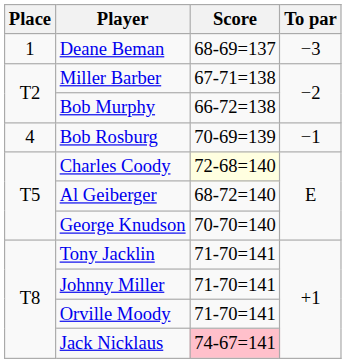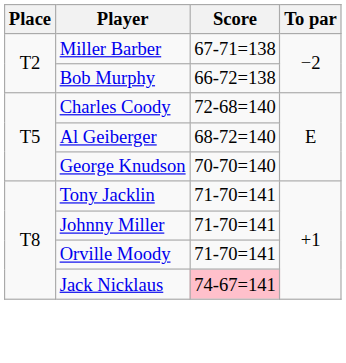 <table class=wikitable>
 <tr>
 <th>Place</th>
 <th>Player</th>
 <th>Score</th>
 <th>To par</th>
-</tr>
-<tr>
-<td align=center>1</td>
-<td> <a href='#'>Deane Beman</a></td>
-<td>68-69=137</td>
-<td align=center>−3</td>
 </tr>
 <tr>
 <td rowspan=2 align=center>T2</td>
 <td> <a href='#'>Miller Barber</a></td>
 <td>67-71=138</td>
 <td rowspan=2 align=center>−2</td>
 </tr>
 <tr>
 <td> <a href='#'>Bob Murphy</a></td>
 <td>66-72=138</td>
 </tr>
 <tr>
-<td align=center>4</td>
-<td> <a href='#'>Bob Rosburg</a></td>
-<td>70-69=139</td>
-<td align=center>−1</td>
-</tr>
-<tr>
 <td rowspan=3 align=center>T5</td>
 <td> <a href='#'>Charles Coody</a></td>
-<td style="background: lightyellow;">72-68=140</td>
+<td>72-68=140</td>
 <td rowspan=3 align=center>E</td>
 </tr>
 <tr>
 <td> <a href='#'>Al Geiberger</a></td>
 <td>68-72=140</td>
 </tr>
 <tr>
 <td> <a href='#'>George Knudson</a></td>
 <td>70-70=140</td>
 </tr>
 <tr>
 <td rowspan=4 align=center>T8</td>
 <td> <a href='#'>Tony Jacklin</a></td>
 <td>71-70=141</td>
 <td rowspan=4 align=center>+1</td>
 </tr>
 <tr>
 <td> <a href='#'>Johnny Miller</a></td>
 <td>71-70=141</td>
 </tr>
 <tr>
 <td> <a href='#'>Orville Moody</a></td>
 <td>71-70=141</td>
 </tr>
 <tr>
 <td> <a href='#'>Jack Nicklaus</a></td>
 <td style="background: pink;">74-67=141</td>
 </tr>
 </table>
